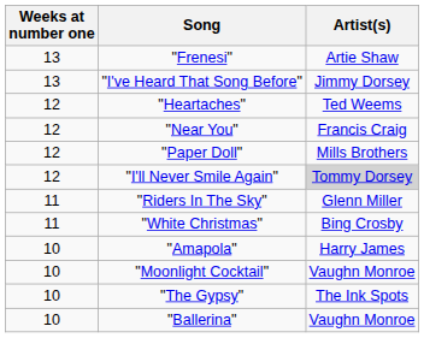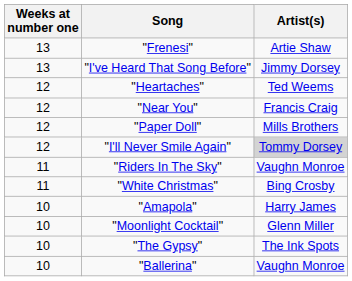 <table class="wikitable sortable" border="1" style="text-align: center;">
 <tr>
 <th>Weeks at<br>number one</th>
 <th>Song</th>
 <th>Artist(s)</th>
 </tr>
 <tr>
 <td>13</td>
 <td>"<a href='#'>Frenesi</a>"</td>
 <td><a href='#'>Artie Shaw</a></td>
 </tr>
 <tr>
 <td>13</td>
 <td>"<a href='#'>I've Heard That Song Before</a>"</td>
 <td><a href='#'>Jimmy Dorsey</a></td>
 </tr>
 <tr>
 <td>12</td>
 <td>"<a href='#'>Heartaches</a>"</td>
 <td><a href='#'>Ted Weems</a></td>
 </tr>
 <tr>
 <td>12</td>
 <td>"<a href='#'>Near You</a>"</td>
 <td><a href='#'>Francis Craig</a></td>
 </tr>
 <tr>
 <td>12</td>
 <td>"<a href='#'>Paper Doll</a>"</td>
 <td><a href='#'>Mills Brothers</a></td>
 </tr>
 <tr>
 <td>12</td>
 <td>"<a href='#'>I'll Never Smile Again</a>"</td>
 <td style="background: lightgrey;"><a href='#'>Tommy Dorsey</a></td>
 </tr>
 <tr>
 <td>11</td>
 <td>"<a href='#'>Riders In The Sky</a>"</td>
-<td><a href='#'>Glenn Miller</a></td>
+<td><a href='#'>Vaughn Monroe</a></td>
 </tr>
 <tr>
 <td>11</td>
 <td>"<a href='#'>White Christmas</a>"</td>
 <td><a href='#'>Bing Crosby</a></td>
 </tr>
 <tr>
 <td>10</td>
 <td>"<a href='#'>Amapola</a>"</td>
 <td><a href='#'>Harry James</a></td>
 </tr>
 <tr>
 <td>10</td>
 <td>"<a href='#'>Moonlight Cocktail</a>"</td>
-<td><a href='#'>Vaughn Monroe</a></td>
+<td><a href='#'>Glenn Miller</a></td>
 </tr>
 <tr>
 <td>10</td>
 <td>"<a href='#'>The Gypsy</a>"</td>
 <td><a href='#'>The Ink Spots</a></td>
 </tr>
 <tr>
 <td>10</td>
 <td>"<a href='#'>Ballerina</a>"</td>
 <td><a href='#'>Vaughn Monroe</a></td>
 </tr>
 </table>
